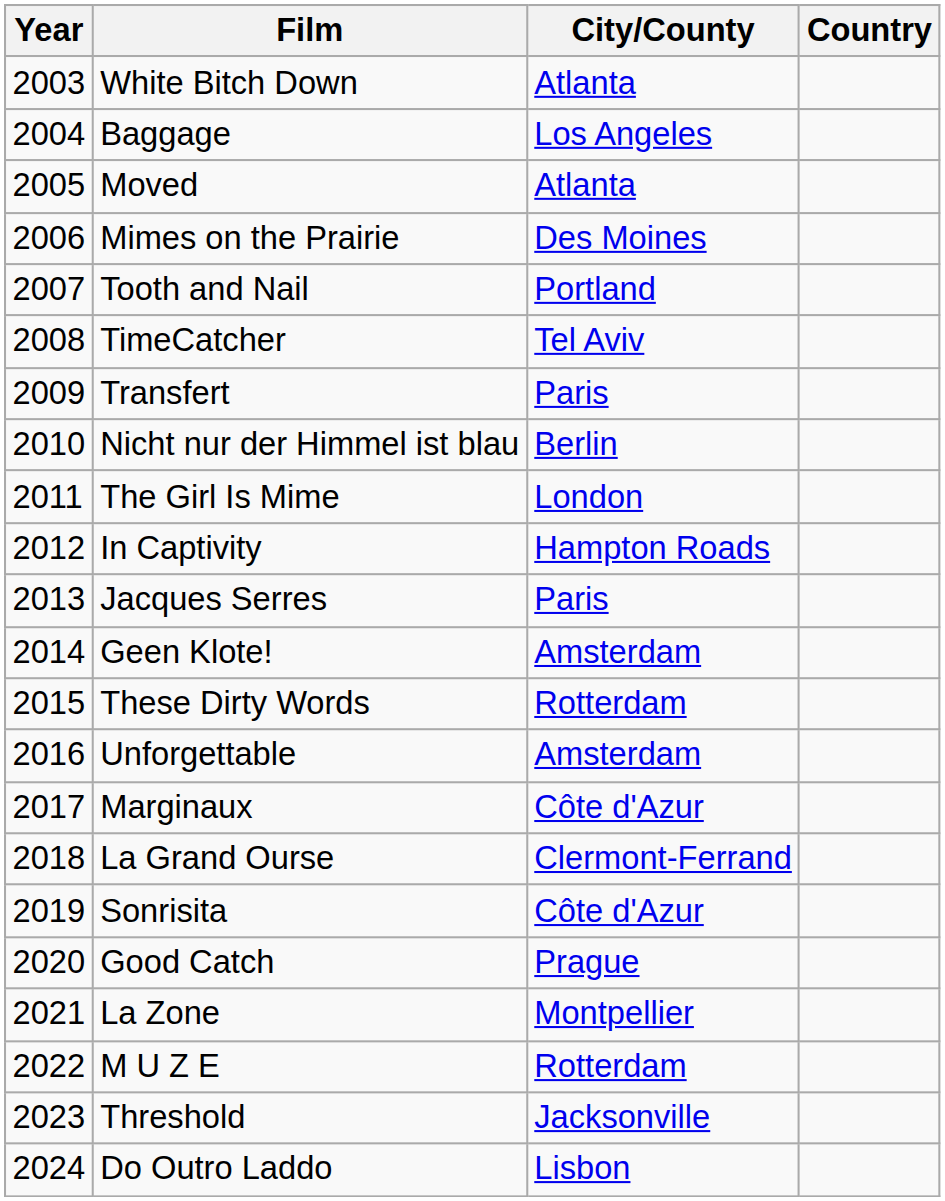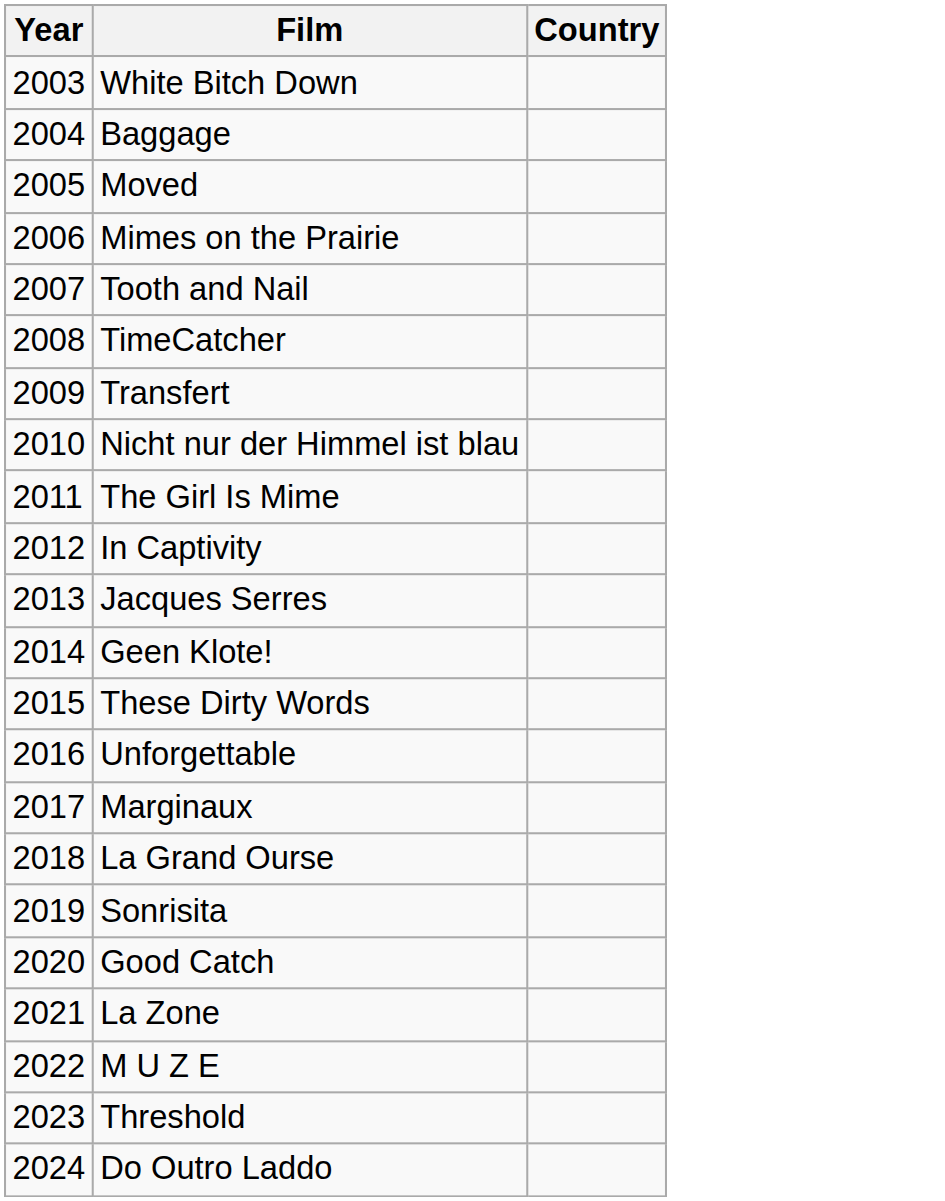 <table class="wikitable">
 <tr>
 <th>Year</th>
 <th>Film</th>
-<th>City/County</th>
 <th>Country</th>
 </tr>
 <tr>
 <td>2003</td>
 <td>White Bitch Down</td>
-<td><a href='#'>Atlanta</a></td>
 <td></td>
 </tr>
 <tr>
 <td>2004</td>
 <td>Baggage</td>
-<td><a href='#'>Los Angeles</a></td>
 <td></td>
 </tr>
 <tr>
 <td>2005</td>
 <td>Moved</td>
-<td><a href='#'>Atlanta</a></td>
 <td></td>
 </tr>
 <tr>
 <td>2006</td>
 <td>Mimes on the Prairie</td>
-<td><a href='#'>Des Moines</a></td>
 <td></td>
 </tr>
 <tr>
 <td>2007</td>
 <td>Tooth and Nail</td>
-<td><a href='#'>Portland</a></td>
 <td></td>
 </tr>
 <tr>
 <td>2008</td>
 <td>TimeCatcher</td>
-<td><a href='#'>Tel Aviv</a></td>
 <td></td>
 </tr>
 <tr>
 <td>2009</td>
 <td>Transfert</td>
-<td><a href='#'>Paris</a></td>
 <td></td>
 </tr>
 <tr>
 <td>2010</td>
 <td>Nicht nur der Himmel ist blau</td>
-<td><a href='#'>Berlin</a></td>
 <td></td>
 </tr>
 <tr>
 <td>2011</td>
 <td>The Girl Is Mime</td>
-<td><a href='#'>London</a></td>
 <td></td>
 </tr>
 <tr>
 <td>2012</td>
 <td>In Captivity</td>
-<td><a href='#'>Hampton Roads</a></td>
 <td></td>
 </tr>
 <tr>
 <td>2013</td>
 <td>Jacques Serres</td>
-<td><a href='#'>Paris</a></td>
 <td></td>
 </tr>
 <tr>
 <td>2014</td>
 <td>Geen Klote!</td>
-<td><a href='#'>Amsterdam</a></td>
 <td></td>
 </tr>
 <tr>
 <td>2015</td>
 <td>These Dirty Words</td>
-<td><a href='#'>Rotterdam</a></td>
 <td></td>
 </tr>
 <tr>
 <td>2016</td>
 <td>Unforgettable</td>
-<td><a href='#'>Amsterdam</a></td>
 <td></td>
 </tr>
 <tr>
 <td>2017</td>
 <td>Marginaux</td>
-<td><a href='#'>Côte d'Azur</a></td>
 <td></td>
 </tr>
 <tr>
 <td>2018</td>
 <td>La Grand Ourse</td>
-<td><a href='#'>Clermont-Ferrand</a></td>
 <td></td>
 </tr>
 <tr>
 <td>2019</td>
 <td>Sonrisita</td>
-<td><a href='#'>Côte d'Azur</a></td>
 <td></td>
 </tr>
 <tr>
 <td>2020</td>
 <td>Good Catch</td>
-<td><a href='#'>Prague</a></td>
 <td></td>
 </tr>
 <tr>
 <td>2021</td>
 <td>La Zone</td>
-<td><a href='#'>Montpellier</a></td>
 <td></td>
 </tr>
 <tr>
 <td>2022</td>
 <td>M U Z E</td>
-<td><a href='#'>Rotterdam</a></td>
 <td></td>
 </tr>
 <tr>
 <td>2023</td>
 <td>Threshold</td>
-<td><a href='#'>Jacksonville</a></td>
 <td></td>
 </tr>
 <tr>
 <td>2024</td>
 <td>Do Outro Laddo</td>
-<td><a href='#'>Lisbon</a></td>
 <td></td>
 </tr>
 </table>
